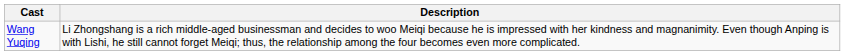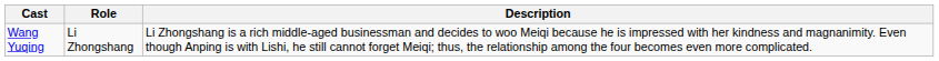 <table class="wikitable">
 <tr>
 <th>Cast</th>
+<th>Role</th>
 <th>Description</th>
 </tr>
 <tr>
 <td><a href='#'>Wang Yuqing</a></td>
+<td>Li Zhongshang</td>
 <td>Li Zhongshang is a rich middle-aged businessman and decides to woo Meiqi because he is impressed with her kindness and magnanimity. Even though Anping is with Lishi, he still cannot forget Meiqi; thus, the relationship among the four becomes even more complicated.</td>
 </tr>
 </table>
